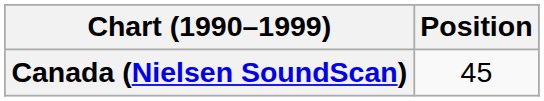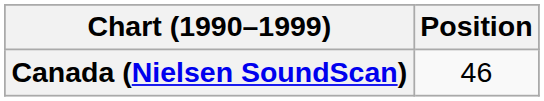 <table class="wikitable plainrowheaders" style="text-align:center">
 <tr>
 <th>Chart (1990–1999)</th>
 <th>Position</th>
 </tr>
 <tr>
 <th scope="row">Canada (<a href='#'>Nielsen SoundScan</a>)</th>
-<td>45</td>
+<td>46</td>
 </tr>
 </table>
